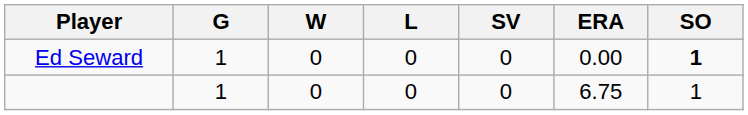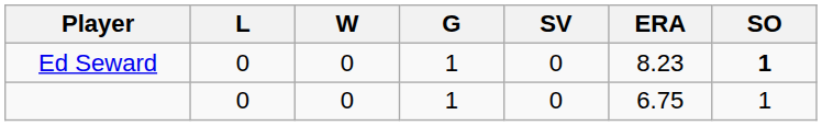 <table class="wikitable sortable">
 <tr>
 <th bgcolor="#DDDDFF" width="16%">Player</th>
+<th bgcolor="#DDDDFF" width="9%">L</th>
+<th bgcolor="#DDDDFF" width="9%">W</th>
 <th bgcolor="#DDDDFF" width="9%">G</th>
-<th bgcolor="#DDDDFF" width="9%">W</th>
-<th bgcolor="#DDDDFF" width="9%">L</th>
 <th bgcolor="#DDDDFF" width="9%">SV</th>
 <th bgcolor="#DDDDFF" width="9%">ERA</th>
 <th bgcolor="#DDDDFF" width="9%">SO</th>
 </tr>
 <tr align="center">
 <td><a href='#'>Ed Seward</a></td>
+<td>0</td>
+<td>0</td>
 <td>1</td>
 <td>0</td>
-<td>0</td>
-<td>0</td>
-<td>0.00</td>
+<td>8.23</td>
 <td><strong>1</strong></td>
 </tr>
 <tr align=center>
 <td></td>
-<td>1</td>
 <td>0</td>
 <td>0</td>
+<td>1</td>
 <td>0</td>
 <td>6.75</td>
 <td>1</td>
 </tr>
 </table>
